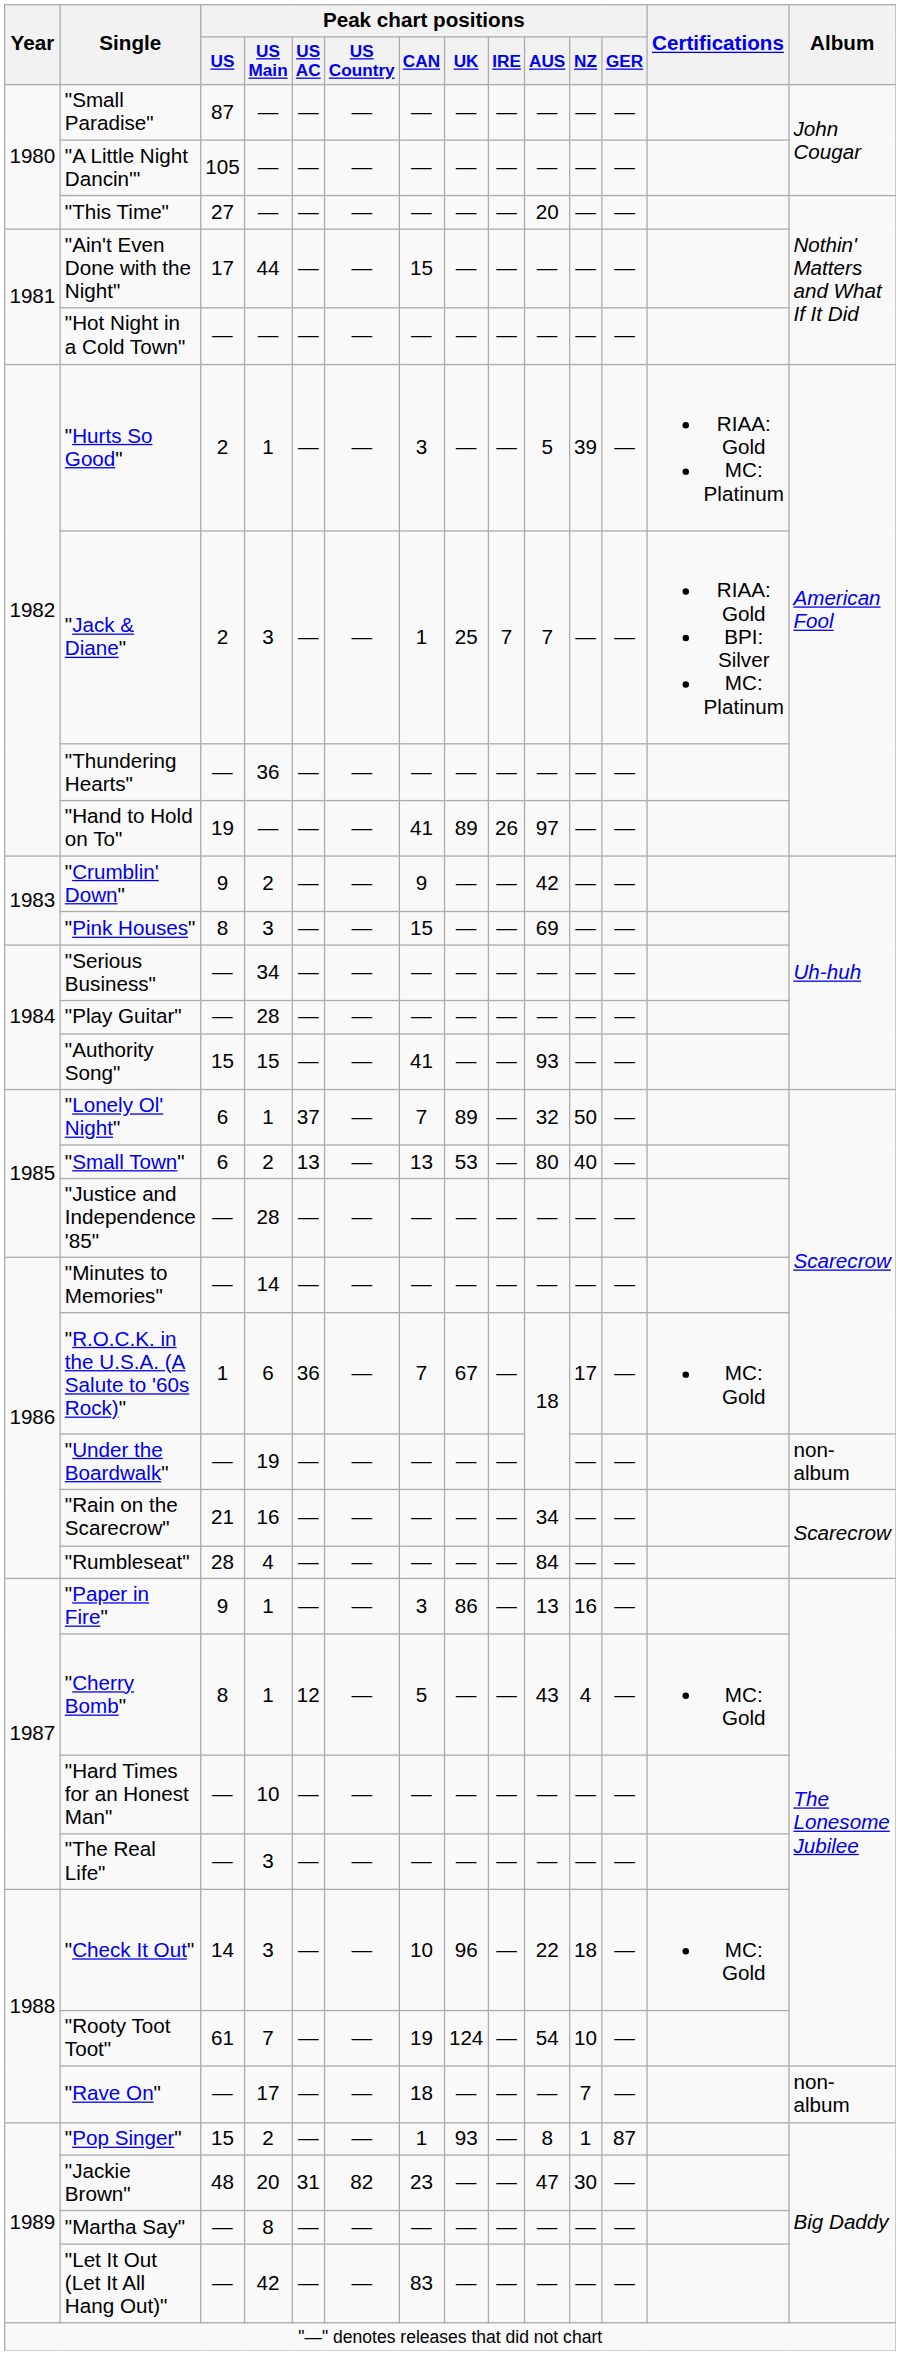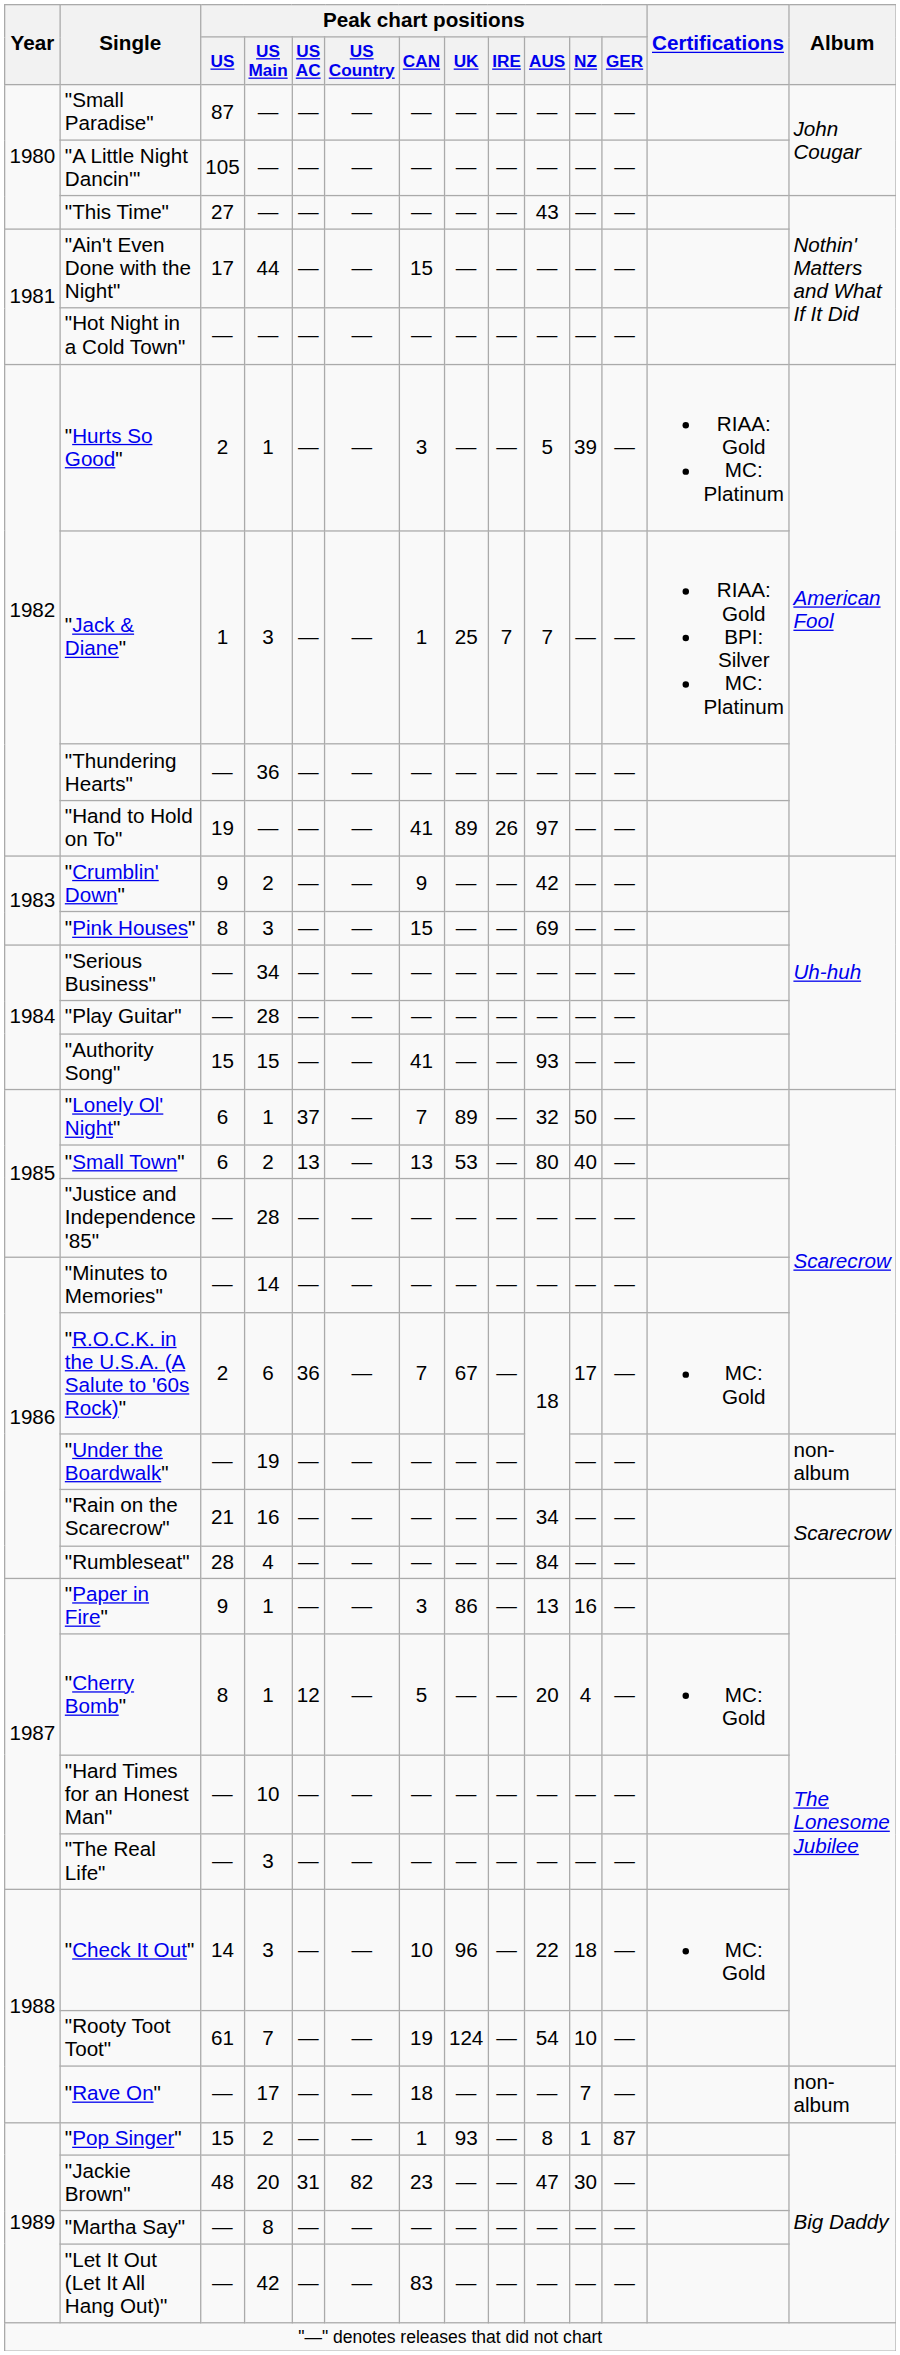 <table class="wikitable" style="text-align:center">
 <tr>
 <th rowspan="2">Year</th>
 <th rowspan="2">Single</th>
 <th colspan="10">Peak chart positions</th>
 <th rowspan="2"><a href='#'>Certifications</a></th>
 <th rowspan="2">Album</th>
 </tr>
 <tr style="font-size:smaller;">
 <th width="35"><a href='#'>US</a><br></th>
 <th width="35"><a href='#'>US Main</a><br></th>
 <th width="35"><a href='#'>US AC</a><br></th>
 <th width="35"><a href='#'>US Country</a><br></th>
 <th width="35"><a href='#'>CAN</a><br></th>
 <th width="35"><a href='#'>UK</a><br></th>
 <th width="35"><a href='#'>IRE</a><br></th>
 <th width="35"><a href='#'>AUS</a><br></th>
 <th width="35"><a href='#'>NZ</a><br></th>
 <th width="35"><a href='#'>GER</a><br></th>
 </tr>
 <tr>
 <td rowspan="3">1980</td>
 <td align="left">"Small Paradise"</td>
 <td>87</td>
 <td>—</td>
 <td>—</td>
 <td>—</td>
 <td>—</td>
 <td>—</td>
 <td>—</td>
 <td>—</td>
 <td>—</td>
 <td>—</td>
 <td></td>
 <td align="left" rowspan="2"><em>John Cougar</em></td>
 </tr>
 <tr>
 <td align="left">"A Little Night Dancin'"</td>
 <td>105</td>
 <td>—</td>
 <td>—</td>
 <td>—</td>
 <td>—</td>
 <td>—</td>
 <td>—</td>
 <td>—</td>
 <td>—</td>
 <td>—</td>
 <td></td>
 </tr>
 <tr>
 <td align="left">"This Time"</td>
 <td>27</td>
 <td>—</td>
 <td>—</td>
 <td>—</td>
 <td>—</td>
 <td>—</td>
 <td>—</td>
-<td>20</td>
+<td>43</td>
 <td>—</td>
 <td>—</td>
 <td></td>
 <td rowspan="3" align="left"><em>Nothin' Matters and What If It Did</em></td>
 </tr>
 <tr>
 <td rowspan="2">1981</td>
 <td align="left">"Ain't Even Done with the Night"</td>
 <td>17</td>
 <td>44</td>
 <td>—</td>
 <td>—</td>
 <td>15 </td>
 <td>—</td>
 <td>—</td>
 <td>—</td>
 <td>—</td>
 <td>—</td>
 <td></td>
 </tr>
 <tr>
 <td align="left">"Hot Night in a Cold Town"</td>
 <td>—</td>
 <td>—</td>
 <td>—</td>
 <td>—</td>
 <td>—</td>
 <td>—</td>
 <td>—</td>
 <td>—</td>
 <td>—</td>
 <td>—</td>
 <td></td>
 </tr>
 <tr>
 <td rowspan="4">1982</td>
 <td align="left">"<a href='#'>Hurts So Good</a>"</td>
 <td>2</td>
 <td>1</td>
 <td>—</td>
 <td>—</td>
 <td>3 </td>
 <td>—</td>
 <td>—</td>
 <td>5</td>
 <td>39</td>
 <td>—</td>
 <td><br><ul><li>RIAA: Gold</li><li>MC: Platinum</li></ul></td>
 <td rowspan="4" align="left"><em><a href='#'>American Fool</a></em></td>
 </tr>
 <tr>
 <td align="left">"<a href='#'>Jack & Diane</a>"</td>
-<td>2</td>
+<td>1</td>
 <td>3</td>
 <td>—</td>
 <td>—</td>
 <td>1 </td>
 <td>25</td>
 <td>7</td>
 <td>7</td>
 <td>—</td>
 <td>—</td>
 <td><br><ul><li>RIAA: Gold</li><li>BPI: Silver</li><li>MC: Platinum</li></ul></td>
 </tr>
 <tr>
 <td align="left">"Thundering Hearts"</td>
 <td>—</td>
 <td>36</td>
 <td>—</td>
 <td>—</td>
 <td>—</td>
 <td>—</td>
 <td>—</td>
 <td>—</td>
 <td>—</td>
 <td>—</td>
 <td></td>
 </tr>
 <tr>
 <td align="left">"Hand to Hold on To"</td>
 <td>19</td>
 <td>—</td>
 <td>—</td>
 <td>—</td>
 <td>41 </td>
 <td>89</td>
 <td>26</td>
 <td>97</td>
 <td>—</td>
 <td>—</td>
 <td></td>
 </tr>
 <tr>
 <td rowspan="2">1983</td>
 <td align="left">"<a href='#'>Crumblin' Down</a>"</td>
 <td>9</td>
 <td>2</td>
 <td>—</td>
 <td>—</td>
 <td>9 </td>
 <td>—</td>
 <td>—</td>
 <td>42</td>
 <td>—</td>
 <td>—</td>
 <td></td>
 <td rowspan="5" align="left"><em><a href='#'>Uh-huh</a></em></td>
 </tr>
 <tr>
 <td align="left">"<a href='#'>Pink Houses</a>"</td>
 <td>8</td>
 <td>3</td>
 <td>—</td>
 <td>—</td>
 <td>15 </td>
 <td>—</td>
 <td>—</td>
 <td>69</td>
 <td>—</td>
 <td>—</td>
 <td></td>
 </tr>
 <tr>
 <td rowspan="3">1984</td>
 <td align="left">"Serious Business"</td>
 <td>—</td>
 <td>34</td>
 <td>—</td>
 <td>—</td>
 <td>—</td>
 <td>—</td>
 <td>—</td>
 <td>—</td>
 <td>—</td>
 <td>—</td>
 <td></td>
 </tr>
 <tr>
 <td align="left">"Play Guitar"</td>
 <td>—</td>
 <td>28</td>
 <td>—</td>
 <td>—</td>
 <td>—</td>
 <td>—</td>
 <td>—</td>
 <td>—</td>
 <td>—</td>
 <td>—</td>
 <td></td>
 </tr>
 <tr>
 <td align="left">"Authority Song"</td>
 <td>15</td>
 <td>15</td>
 <td>—</td>
 <td>—</td>
 <td>41 </td>
 <td>—</td>
 <td>—</td>
 <td>93</td>
 <td>—</td>
 <td>—</td>
 <td></td>
 </tr>
 <tr>
 <td rowspan="3">1985</td>
 <td align="left">"<a href='#'>Lonely Ol' Night</a>"</td>
 <td>6</td>
 <td>1</td>
 <td>37</td>
 <td>—</td>
 <td>7 </td>
 <td>89</td>
 <td>—</td>
 <td>32</td>
 <td>50</td>
 <td>—</td>
 <td></td>
 <td rowspan="5" align="left"><em><a href='#'>Scarecrow</a></em></td>
 </tr>
 <tr>
 <td align="left">"<a href='#'>Small Town</a>"</td>
 <td>6</td>
 <td>2</td>
 <td>13</td>
 <td>—</td>
 <td>13 </td>
 <td>53</td>
 <td>—</td>
 <td>80</td>
 <td>40</td>
 <td>—</td>
 <td></td>
 </tr>
 <tr>
 <td align="left">"Justice and Independence '85"</td>
 <td>—</td>
 <td>28</td>
 <td>—</td>
 <td>—</td>
 <td>—</td>
 <td>—</td>
 <td>—</td>
 <td>—</td>
 <td>—</td>
 <td>—</td>
 <td></td>
 </tr>
 <tr>
 <td rowspan="5">1986</td>
 <td align="left">"Minutes to Memories"</td>
 <td>—</td>
 <td>14</td>
 <td>—</td>
 <td>—</td>
 <td>—</td>
 <td>—</td>
 <td>—</td>
 <td>—</td>
 <td>—</td>
 <td>—</td>
 <td></td>
 </tr>
 <tr>
 <td align="left">"<a href='#'>R.O.C.K. in the U.S.A. (A Salute to '60s Rock)</a>"</td>
-<td>1</td>
+<td>2</td>
 <td>6</td>
 <td>36</td>
 <td>—</td>
 <td>7 </td>
 <td>67</td>
 <td>—</td>
 <td rowspan="2">18</td>
 <td>17</td>
 <td>—</td>
 <td><br><ul><li>MC: Gold</li></ul></td>
 </tr>
 <tr>
 <td align="left">"<a href='#'>Under the Boardwalk</a>"</td>
 <td>—</td>
 <td>19</td>
 <td>—</td>
 <td>—</td>
 <td>—</td>
 <td>—</td>
 <td>—</td>
 <td>—</td>
 <td>—</td>
 <td></td>
 <td align="left">non-album</td>
 </tr>
 <tr>
 <td align="left">"Rain on the Scarecrow"</td>
 <td>21</td>
 <td>16</td>
 <td>—</td>
 <td>—</td>
 <td>—</td>
 <td>—</td>
 <td>—</td>
 <td>34</td>
 <td>—</td>
 <td>—</td>
 <td></td>
 <td rowspan="2" align="left"><em>Scarecrow</em></td>
 </tr>
 <tr>
 <td align="left">"Rumbleseat"</td>
 <td>28</td>
 <td>4</td>
 <td>—</td>
 <td>—</td>
 <td>—</td>
 <td>—</td>
 <td>—</td>
 <td>84</td>
 <td>—</td>
 <td>—</td>
 <td></td>
 </tr>
 <tr>
 <td rowspan="4">1987</td>
 <td align="left">"<a href='#'>Paper in Fire</a>"</td>
 <td>9</td>
 <td>1</td>
 <td>—</td>
 <td>—</td>
 <td>3 </td>
 <td>86</td>
 <td>—</td>
 <td>13</td>
 <td>16</td>
 <td>—</td>
 <td></td>
 <td rowspan="6" align="left"><em><a href='#'>The Lonesome Jubilee</a></em></td>
 </tr>
 <tr>
 <td align="left">"<a href='#'>Cherry Bomb</a>"</td>
 <td>8</td>
 <td>1</td>
 <td>12</td>
 <td>—</td>
 <td>5 </td>
 <td>—</td>
 <td>—</td>
-<td>43</td>
+<td>20</td>
 <td>4</td>
 <td>—</td>
 <td><br><ul><li>MC: Gold</li></ul></td>
 </tr>
 <tr>
 <td align="left">"Hard Times for an Honest Man"</td>
 <td>—</td>
 <td>10</td>
 <td>—</td>
 <td>—</td>
 <td>—</td>
 <td>—</td>
 <td>—</td>
 <td>—</td>
 <td>—</td>
 <td>—</td>
 <td></td>
 </tr>
 <tr>
 <td align="left">"The Real Life"</td>
 <td>—</td>
 <td>3</td>
 <td>—</td>
 <td>—</td>
 <td>—</td>
 <td>—</td>
 <td>—</td>
 <td>—</td>
 <td>—</td>
 <td>—</td>
 <td></td>
 </tr>
 <tr>
 <td rowspan="3">1988</td>
 <td align="left">"<a href='#'>Check It Out</a>"</td>
 <td>14</td>
 <td>3</td>
 <td>—</td>
 <td>—</td>
 <td>10 </td>
 <td>96</td>
 <td>—</td>
 <td>22</td>
 <td>18</td>
 <td>—</td>
 <td><br><ul><li>MC: Gold</li></ul></td>
 </tr>
 <tr>
 <td align="left">"Rooty Toot Toot"</td>
 <td>61</td>
 <td>7</td>
 <td>—</td>
 <td>—</td>
 <td>19 </td>
 <td>124</td>
 <td>—</td>
 <td>54</td>
 <td>10</td>
 <td>—</td>
 <td></td>
 </tr>
 <tr>
 <td align="left">"<a href='#'>Rave On</a>"</td>
 <td>—</td>
 <td>17</td>
 <td>—</td>
 <td>—</td>
 <td>18 </td>
 <td>—</td>
 <td>—</td>
 <td>—</td>
 <td>7</td>
 <td>—</td>
 <td></td>
 <td align="left">non-album</td>
 </tr>
 <tr>
 <td rowspan="4">1989</td>
 <td align="left">"<a href='#'>Pop Singer</a>"</td>
 <td>15</td>
 <td>2</td>
 <td>—</td>
 <td>—</td>
 <td>1 </td>
 <td>93</td>
 <td>—</td>
 <td>8</td>
 <td>1</td>
 <td>87</td>
 <td></td>
 <td rowspan="4" align="left"><em>Big Daddy</em></td>
 </tr>
 <tr>
 <td align="left">"Jackie Brown"</td>
 <td>48</td>
 <td>20</td>
 <td>31</td>
 <td>82</td>
 <td>23 </td>
 <td>—</td>
 <td>—</td>
 <td>47</td>
 <td>30</td>
 <td>—</td>
 <td></td>
 </tr>
 <tr>
 <td align="left">"Martha Say"</td>
 <td>—</td>
 <td>8</td>
 <td>—</td>
 <td>—</td>
 <td>—</td>
 <td>—</td>
 <td>—</td>
 <td>—</td>
 <td>—</td>
 <td>—</td>
 <td></td>
 </tr>
 <tr>
 <td align="left">"Let It Out (Let It All Hang Out)"</td>
 <td>—</td>
 <td>42</td>
 <td>—</td>
 <td>—</td>
 <td>83 </td>
 <td>—</td>
 <td>—</td>
 <td>—</td>
 <td>—</td>
 <td>—</td>
 <td></td>
 </tr>
 <tr>
 <td colspan="14" style="font-size:85%">"—" denotes releases that did not chart</td>
 </tr>
 </table>
